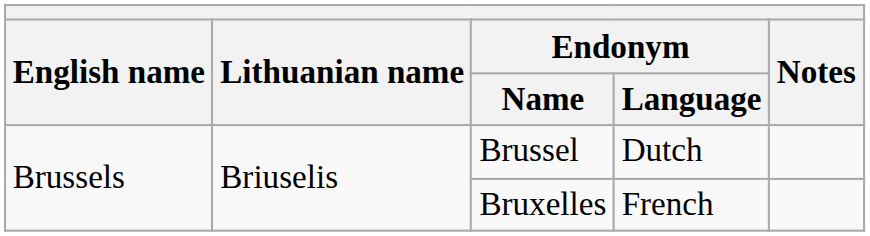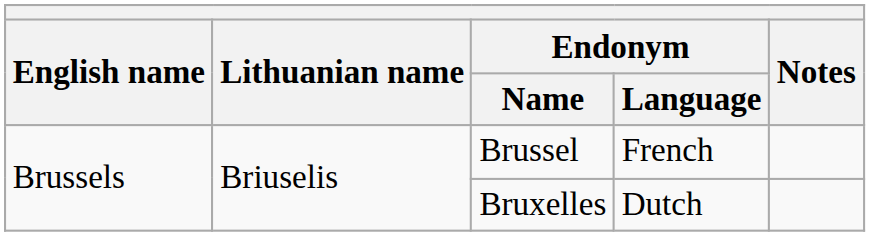 <table class="wikitable sortable">
 <tr>
 <th colspan="5"></th>
 </tr>
 <tr>
 <th rowspan="2">English name</th>
 <th rowspan="2">Lithuanian name</th>
 <th colspan="2">Endonym</th>
 <th rowspan="2">Notes</th>
 </tr>
 <tr>
 <th>Name</th>
 <th>Language</th>
 </tr>
 <tr>
 <td rowspan="2">Brussels</td>
 <td rowspan="2">Briuselis</td>
 <td>Brussel</td>
-<td>Dutch</td>
+<td>French</td>
 <td></td>
 </tr>
 <tr>
 <td>Bruxelles</td>
-<td>French</td>
+<td>Dutch</td>
 <td></td>
 </tr>
 </table>
